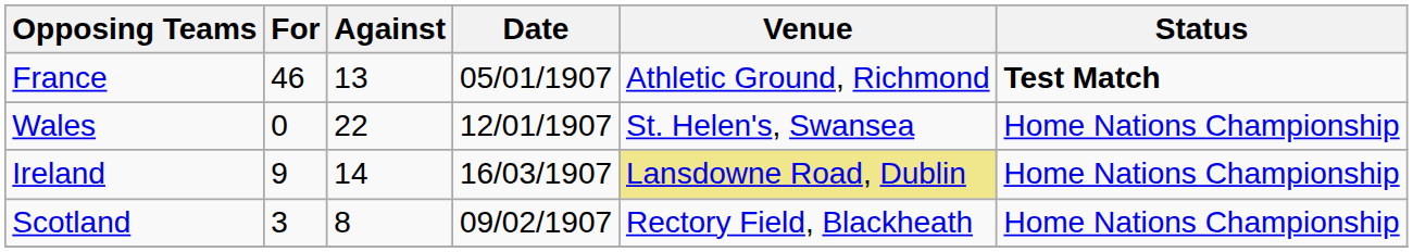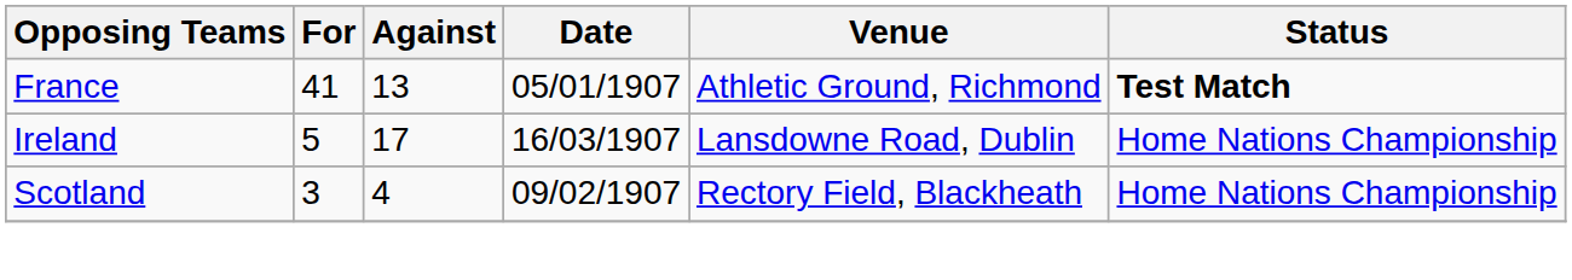 <table class="wikitable">
 <tr>
 <th>Opposing Teams</th>
 <th>For</th>
 <th>Against</th>
 <th>Date</th>
 <th>Venue</th>
 <th>Status</th>
 </tr>
 <tr>
 <td><a href='#'>France</a></td>
-<td>46</td>
+<td>41</td>
 <td>13</td>
 <td>05/01/1907</td>
 <td><a href='#'>Athletic Ground</a>, <a href='#'>Richmond</a></td>
 <td><strong>Test Match</strong></td>
 </tr>
 <tr>
-<td><a href='#'>Wales</a></td>
-<td>0</td>
-<td>22</td>
-<td>12/01/1907</td>
-<td><a href='#'>St. Helen's</a>, <a href='#'>Swansea</a></td>
-<td><a href='#'>Home Nations Championship</a></td>
-</tr>
-<tr>
 <td><a href='#'>Ireland</a></td>
-<td>9</td>
-<td>14</td>
+<td>5</td>
+<td>17</td>
 <td>16/03/1907</td>
-<td style="background: khaki;"><a href='#'>Lansdowne Road</a>, <a href='#'>Dublin</a></td>
+<td><a href='#'>Lansdowne Road</a>, <a href='#'>Dublin</a></td>
 <td><a href='#'>Home Nations Championship</a></td>
 </tr>
 <tr>
 <td><a href='#'>Scotland</a></td>
 <td>3</td>
-<td>8</td>
+<td>4</td>
 <td>09/02/1907</td>
 <td><a href='#'>Rectory Field</a>, <a href='#'>Blackheath</a></td>
 <td><a href='#'>Home Nations Championship</a></td>
 </tr>
 <tr>
 </tr>
 </table>
